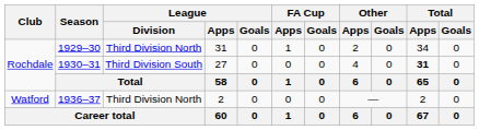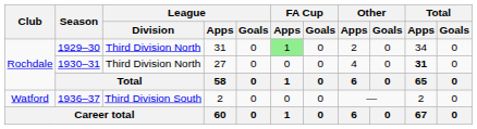 <table class="wikitable" style="text-align: center;">
 <tr>
 <th rowspan="2">Club</th>
 <th rowspan="2">Season</th>
 <th colspan="3">League</th>
 <th colspan="2">FA Cup</th>
 <th colspan="2">Other</th>
 <th colspan="2">Total</th>
 </tr>
 <tr>
 <th>Division</th>
 <th>Apps</th>
 <th>Goals</th>
 <th>Apps</th>
 <th>Goals</th>
 <th>Apps</th>
 <th>Goals</th>
 <th>Apps</th>
 <th>Goals</th>
 </tr>
 <tr>
 <td rowspan="3"><a href='#'>Rochdale</a></td>
 <td><a href='#'>1929–30</a></td>
 <td><a href='#'>Third Division North</a></td>
 <td>31</td>
 <td>0</td>
-<td>1</td>
+<td style="background: lightgreen;">1</td>
 <td>0</td>
 <td>2</td>
 <td>0</td>
 <td>34</td>
 <td>0</td>
 </tr>
 <tr>
 <td><a href='#'>1930–31</a></td>
-<td><a href='#'>Third Division South</a></td>
+<td>Third Division North</td>
 <td>27</td>
 <td>0</td>
 <td>0</td>
 <td>0</td>
 <td>4</td>
 <td>0</td>
 <td><strong>31</strong></td>
 <td>0</td>
 </tr>
 <tr>
 <th colspan="2">Total</th>
 <th>58</th>
 <th>0</th>
 <th>1</th>
 <th>0</th>
 <th>6</th>
 <th>0</th>
 <th>65</th>
 <th>0</th>
 </tr>
 <tr>
 <td><a href='#'>Watford</a></td>
 <td><a href='#'>1936–37</a></td>
-<td>Third Division North</td>
+<td><a href='#'>Third Division South</a></td>
 <td>2</td>
 <td>0</td>
 <td>0</td>
 <td>0</td>
 <td colspan="2">―</td>
 <td>2</td>
 <td>0</td>
 </tr>
 <tr>
 <th colspan="3">Career total</th>
 <th>60</th>
 <th>0</th>
 <th>1</th>
 <th>0</th>
 <th>6</th>
 <th>0</th>
 <th>67</th>
 <th>0</th>
 </tr>
 </table>
